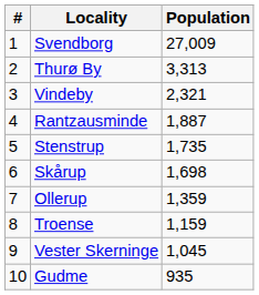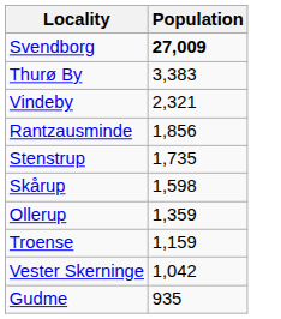 <table class="wikitable">
 <tr>
-<th>#</th>
 <th>Locality</th>
 <th>Population</th>
 </tr>
 <tr>
-<td>1</td>
 <td><a href='#'>Svendborg</a></td>
-<td>27,009</td>
+<td><strong>27,009</strong></td>
 </tr>
 <tr>
-<td>2</td>
 <td><a href='#'>Thurø By</a></td>
-<td>3,313</td>
+<td>3,383</td>
 </tr>
 <tr>
-<td>3</td>
 <td><a href='#'>Vindeby</a></td>
 <td>2,321</td>
 </tr>
 <tr>
-<td>4</td>
 <td><a href='#'>Rantzausminde</a></td>
-<td>1,887</td>
+<td>1,856</td>
 </tr>
 <tr>
-<td>5</td>
 <td><a href='#'>Stenstrup</a></td>
 <td>1,735</td>
 </tr>
 <tr>
-<td>6</td>
 <td><a href='#'>Skårup</a></td>
-<td>1,698</td>
+<td>1,598</td>
 </tr>
 <tr>
-<td>7</td>
 <td><a href='#'>Ollerup</a></td>
 <td>1,359</td>
 </tr>
 <tr>
-<td>8</td>
 <td><a href='#'>Troense</a></td>
 <td>1,159</td>
 </tr>
 <tr>
-<td>9</td>
 <td><a href='#'>Vester Skerninge</a></td>
-<td>1,045</td>
+<td>1,042</td>
 </tr>
 <tr>
-<td>10</td>
 <td><a href='#'>Gudme</a></td>
 <td>935</td>
 </tr>
 </table>
